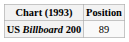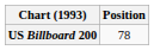 <table class="wikitable plainrowheaders">
 <tr>
 <th>Chart (1993)</th>
 <th>Position</th>
 </tr>
 <tr>
 <th scope="row">US <em>Billboard</em> 200</th>
-<td align="center">89</td>
+<td align="center">78</td>
 </tr>
 </table>
